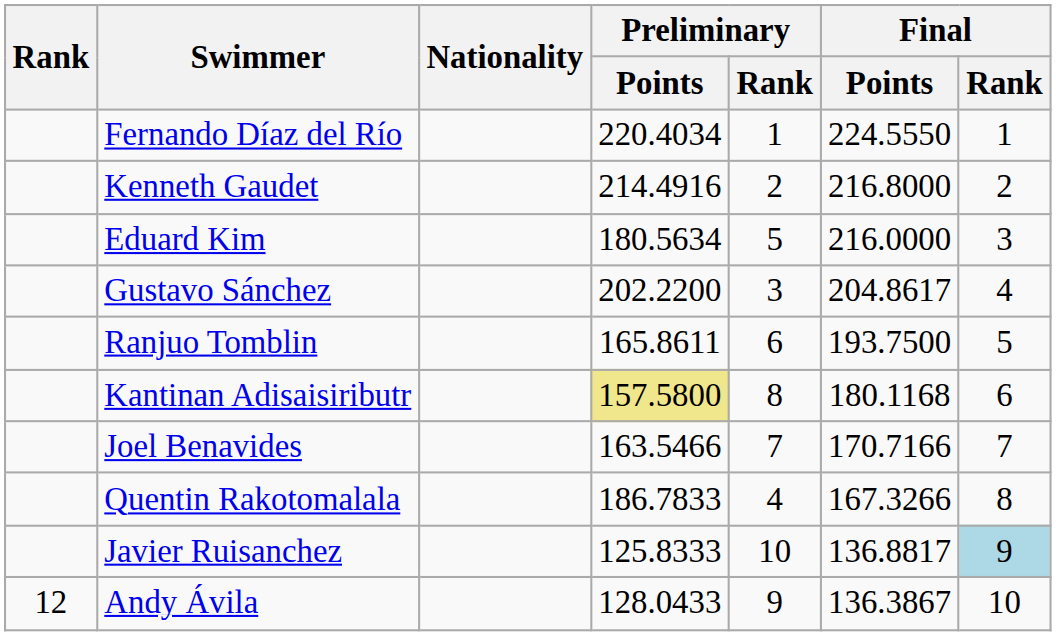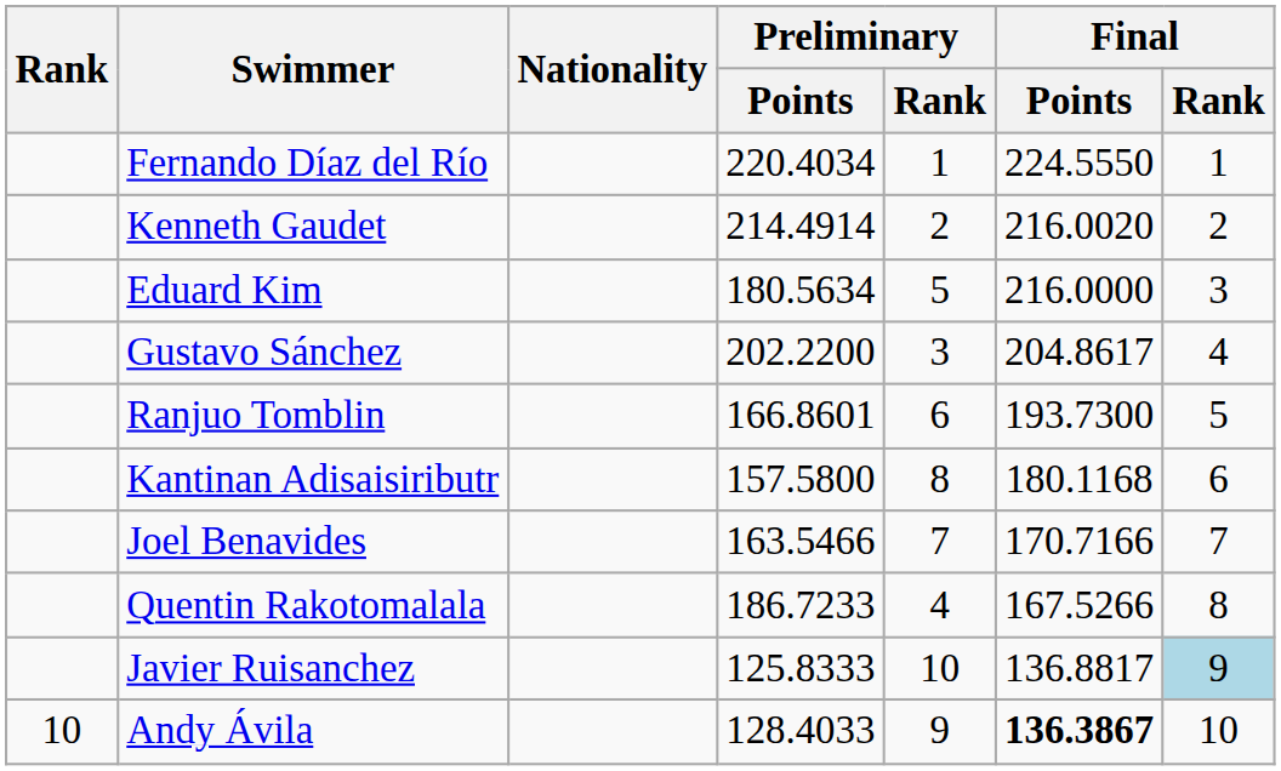 <table class="wikitable sortable" style="text-align:center">
 <tr>
 <th rowspan=2>Rank</th>
 <th rowspan=2>Swimmer</th>
 <th rowspan=2>Nationality</th>
 <th colspan=2>Preliminary</th>
 <th colspan=2>Final</th>
 </tr>
 <tr>
 <th>Points</th>
 <th>Rank</th>
 <th>Points</th>
 <th>Rank</th>
 </tr>
 <tr>
 <td></td>
 <td align=left><a href='#'>Fernando Díaz del Río</a></td>
 <td align=left></td>
 <td>220.4034</td>
 <td>1</td>
 <td>224.5550</td>
 <td>1</td>
 </tr>
 <tr>
 <td></td>
 <td align=left><a href='#'>Kenneth Gaudet</a></td>
 <td align=left></td>
-<td>214.4916</td>
+<td>214.4914</td>
 <td>2</td>
-<td>216.8000</td>
+<td>216.0020</td>
 <td>2</td>
 </tr>
 <tr>
 <td></td>
 <td align=left><a href='#'>Eduard Kim</a></td>
 <td align=left></td>
 <td>180.5634</td>
 <td>5</td>
 <td>216.0000</td>
 <td>3</td>
 </tr>
 <tr>
 <td></td>
 <td align=left><a href='#'>Gustavo Sánchez</a></td>
 <td align=left></td>
 <td>202.2200</td>
 <td>3</td>
 <td>204.8617</td>
 <td>4</td>
 </tr>
 <tr>
 <td></td>
 <td align=left><a href='#'>Ranjuo Tomblin</a></td>
 <td align=left></td>
-<td>165.8611</td>
+<td>166.8601</td>
 <td>6</td>
-<td>193.7500</td>
+<td>193.7300</td>
 <td>5</td>
 </tr>
 <tr>
 <td></td>
 <td align=left><a href='#'>Kantinan Adisaisiributr</a></td>
 <td align=left></td>
-<td style="background: khaki;">157.5800</td>
+<td>157.5800</td>
 <td>8</td>
 <td>180.1168</td>
 <td>6</td>
 </tr>
 <tr>
 <td></td>
 <td align=left><a href='#'>Joel Benavides</a></td>
 <td align=left></td>
 <td>163.5466</td>
 <td>7</td>
 <td>170.7166</td>
 <td>7</td>
 </tr>
 <tr>
 <td></td>
 <td align=left><a href='#'>Quentin Rakotomalala</a></td>
 <td align=left></td>
-<td>186.7833</td>
+<td>186.7233</td>
 <td>4</td>
-<td>167.3266</td>
+<td>167.5266</td>
 <td>8</td>
 </tr>
 <tr>
 <td></td>
 <td align=left><a href='#'>Javier Ruisanchez</a></td>
 <td align=left></td>
 <td>125.8333</td>
 <td>10</td>
 <td>136.8817</td>
 <td style="background: lightblue;">9</td>
 </tr>
 <tr>
-<td>12</td>
+<td>10</td>
 <td align=left><a href='#'>Andy Ávila</a></td>
 <td align=left></td>
-<td>128.0433</td>
+<td>128.4033</td>
 <td>9</td>
-<td>136.3867</td>
+<td><strong>136.3867</strong></td>
 <td>10</td>
 </tr>
 </table>
